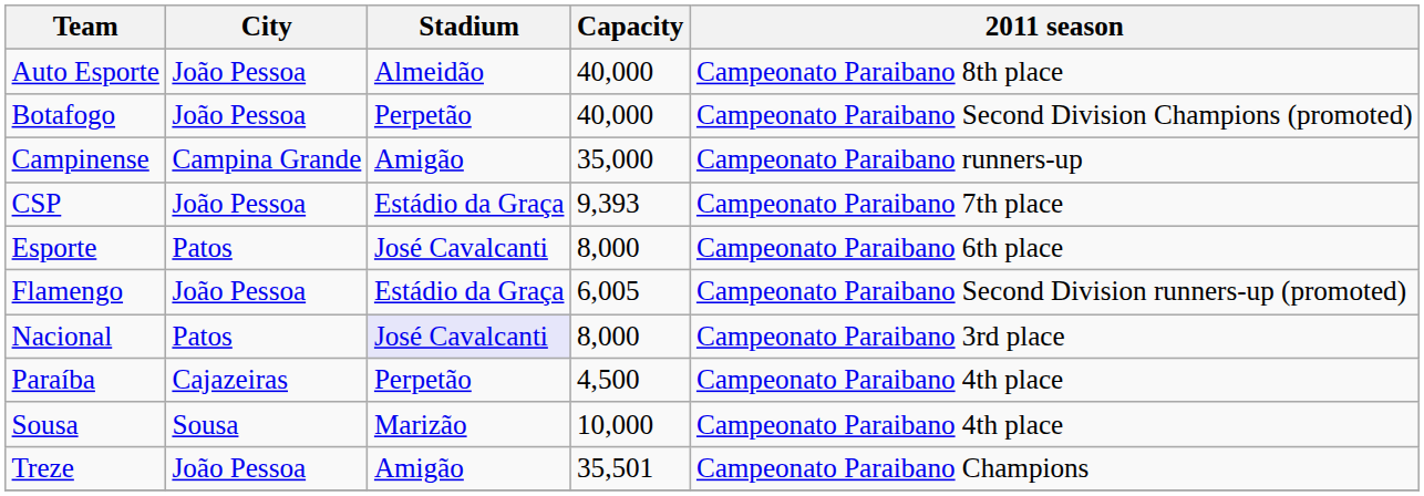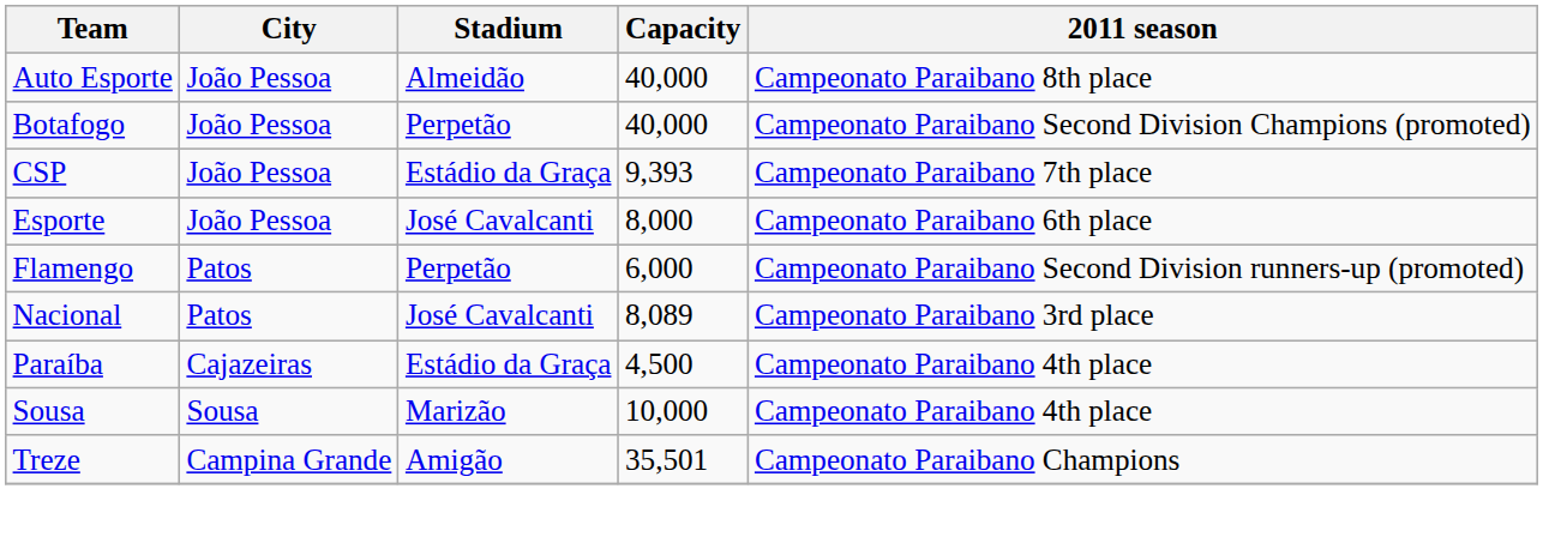 <table class="wikitable sortable">
 <tr>
 <th>Team</th>
 <th>City</th>
 <th>Stadium</th>
 <th>Capacity</th>
 <th>2011 season</th>
 </tr>
 <tr>
 <td><a href='#'>Auto Esporte</a></td>
 <td><a href='#'>João Pessoa</a></td>
 <td><a href='#'>Almeidão</a></td>
 <td>40,000</td>
 <td><a href='#'>Campeonato Paraibano</a> 8th place</td>
 </tr>
 <tr>
 <td><a href='#'>Botafogo</a></td>
 <td><a href='#'>João Pessoa</a></td>
 <td><a href='#'>Perpetão</a></td>
 <td>40,000</td>
 <td><a href='#'>Campeonato Paraibano</a> Second Division Champions (promoted)</td>
 </tr>
 <tr>
-<td><a href='#'>Campinense</a></td>
-<td><a href='#'>Campina Grande</a></td>
-<td><a href='#'>Amigão</a></td>
-<td>35,000</td>
-<td><a href='#'>Campeonato Paraibano</a> runners-up</td>
-</tr>
-<tr>
 <td><a href='#'>CSP</a></td>
 <td><a href='#'>João Pessoa</a></td>
 <td><a href='#'>Estádio da Graça</a></td>
 <td>9,393</td>
 <td><a href='#'>Campeonato Paraibano</a> 7th place</td>
 </tr>
 <tr>
 <td><a href='#'>Esporte</a></td>
-<td><a href='#'>Patos</a></td>
+<td><a href='#'>João Pessoa</a></td>
 <td><a href='#'>José Cavalcanti</a></td>
 <td>8,000</td>
 <td><a href='#'>Campeonato Paraibano</a> 6th place</td>
 </tr>
 <tr>
 <td><a href='#'>Flamengo</a></td>
-<td><a href='#'>João Pessoa</a></td>
-<td><a href='#'>Estádio da Graça</a></td>
-<td>6,005</td>
+<td><a href='#'>Patos</a></td>
+<td><a href='#'>Perpetão</a></td>
+<td>6,000</td>
 <td><a href='#'>Campeonato Paraibano</a> Second Division runners-up (promoted)</td>
 </tr>
 <tr>
 <td><a href='#'>Nacional</a></td>
 <td><a href='#'>Patos</a></td>
-<td style="background: lavender;"><a href='#'>José Cavalcanti</a></td>
-<td>8,000</td>
+<td><a href='#'>José Cavalcanti</a></td>
+<td>8,089</td>
 <td><a href='#'>Campeonato Paraibano</a> 3rd place</td>
 </tr>
 <tr>
 <td><a href='#'>Paraíba</a></td>
 <td><a href='#'>Cajazeiras</a></td>
-<td><a href='#'>Perpetão</a></td>
+<td><a href='#'>Estádio da Graça</a></td>
 <td>4,500</td>
 <td><a href='#'>Campeonato Paraibano</a> 4th place</td>
 </tr>
 <tr>
 <td><a href='#'>Sousa</a></td>
 <td><a href='#'>Sousa</a></td>
 <td><a href='#'>Marizão</a></td>
 <td>10,000</td>
 <td><a href='#'>Campeonato Paraibano</a> 4th place</td>
 </tr>
 <tr>
 <td><a href='#'>Treze</a></td>
-<td><a href='#'>João Pessoa</a></td>
+<td><a href='#'>Campina Grande</a></td>
 <td><a href='#'>Amigão</a></td>
 <td>35,501</td>
 <td><a href='#'>Campeonato Paraibano</a> Champions</td>
 </tr>
 <tr>
 </tr>
 </table>
